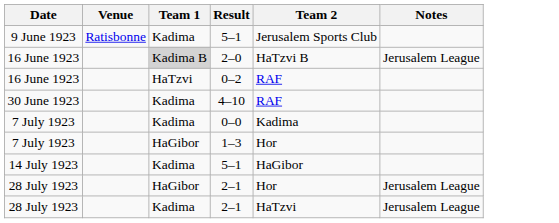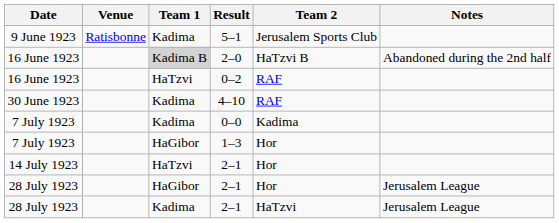 <table class="wikitable">
 <tr>
 <th>Date</th>
 <th>Venue</th>
 <th>Team 1</th>
 <th>Result</th>
 <th>Team 2</th>
 <th>Notes</th>
 </tr>
 <tr>
 <td align=center>9 June 1923</td>
 <td><a href='#'>Ratisbonne</a></td>
 <td>Kadima</td>
 <td align=center>5–1</td>
 <td>Jerusalem Sports Club</td>
 <td></td>
 </tr>
 <tr>
 <td align=center>16 June 1923</td>
 <td></td>
 <td style="background: lightgrey;">Kadima B</td>
 <td align=center>2–0</td>
 <td>HaTzvi B</td>
-<td>Jerusalem League</td>
+<td>Abandoned during the 2nd half</td>
 </tr>
 <tr>
 <td align=center>16 June 1923</td>
 <td></td>
 <td>HaTzvi</td>
 <td align=center>0–2</td>
 <td><a href='#'>RAF</a></td>
 <td></td>
 </tr>
 <tr>
 <td align=center>30 June 1923</td>
 <td></td>
 <td>Kadima</td>
 <td align=center>4–10</td>
 <td><a href='#'>RAF</a></td>
 <td></td>
 </tr>
 <tr>
 <td align=center>7 July 1923</td>
 <td></td>
 <td>Kadima</td>
 <td align=center>0–0</td>
 <td>Kadima</td>
 <td></td>
 </tr>
 <tr>
 <td align=center>7 July 1923</td>
 <td></td>
 <td>HaGibor</td>
 <td align=center>1–3</td>
 <td>Hor</td>
 <td></td>
 </tr>
 <tr>
 <td align=center>14 July 1923</td>
 <td></td>
-<td>Kadima</td>
-<td align=center>5–1</td>
-<td>HaGibor</td>
+<td>HaTzvi</td>
+<td align=center>2–1</td>
+<td>Hor</td>
 <td></td>
 </tr>
 <tr>
 <td align=center>28 July 1923</td>
 <td></td>
 <td>HaGibor</td>
 <td align=center>2–1</td>
 <td>Hor</td>
 <td>Jerusalem League</td>
 </tr>
 <tr>
 <td align=center>28 July 1923</td>
 <td></td>
 <td>Kadima</td>
 <td align=center>2–1</td>
 <td>HaTzvi</td>
 <td>Jerusalem League</td>
 </tr>
 </table>
